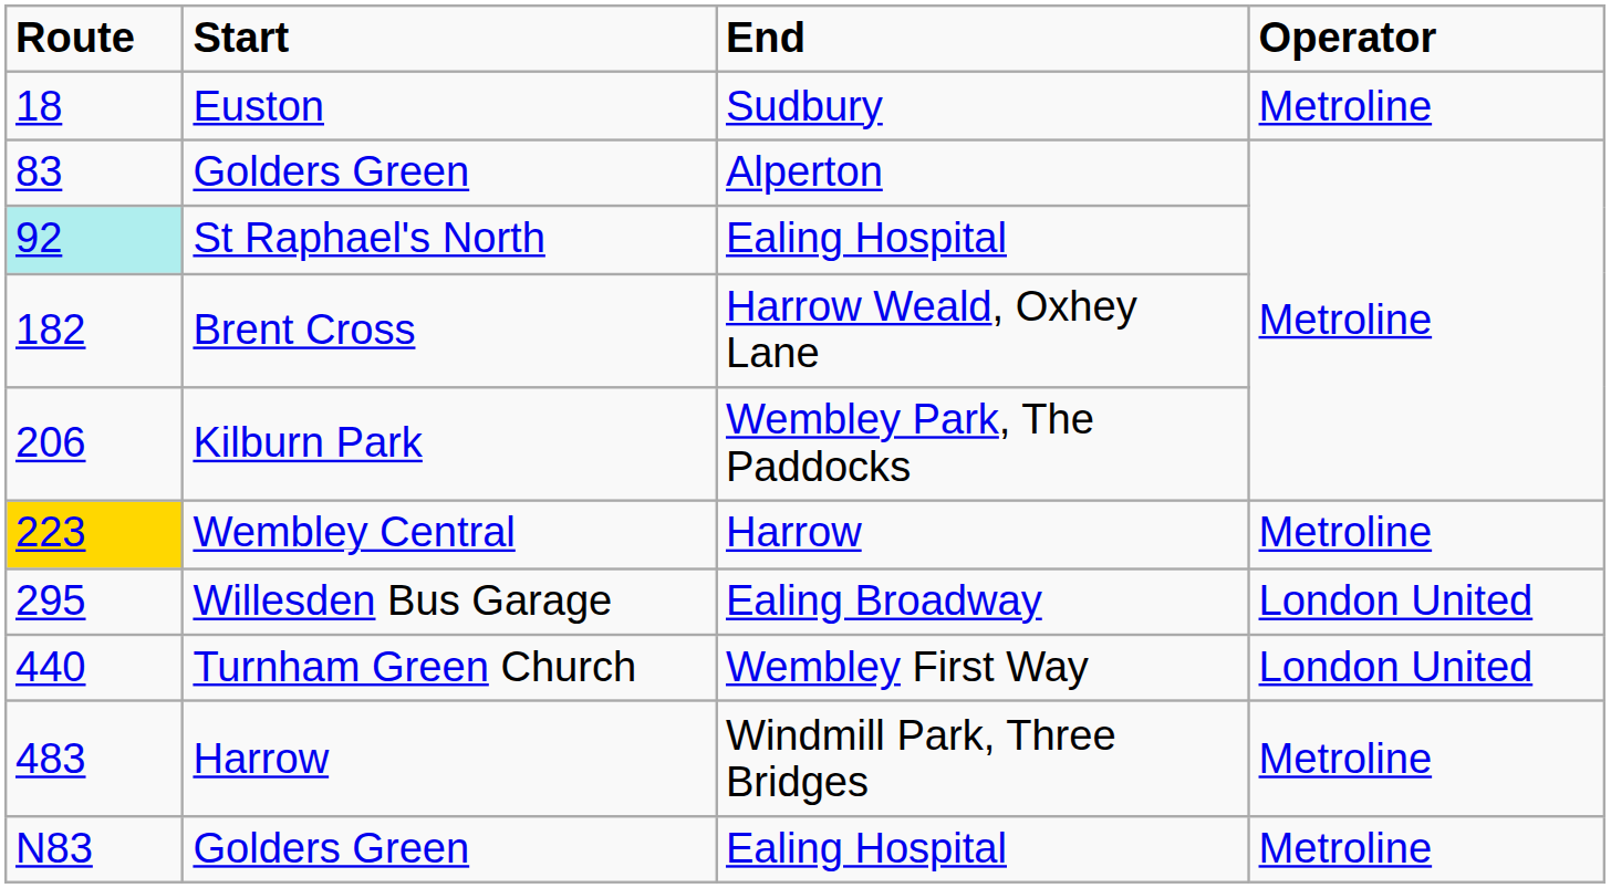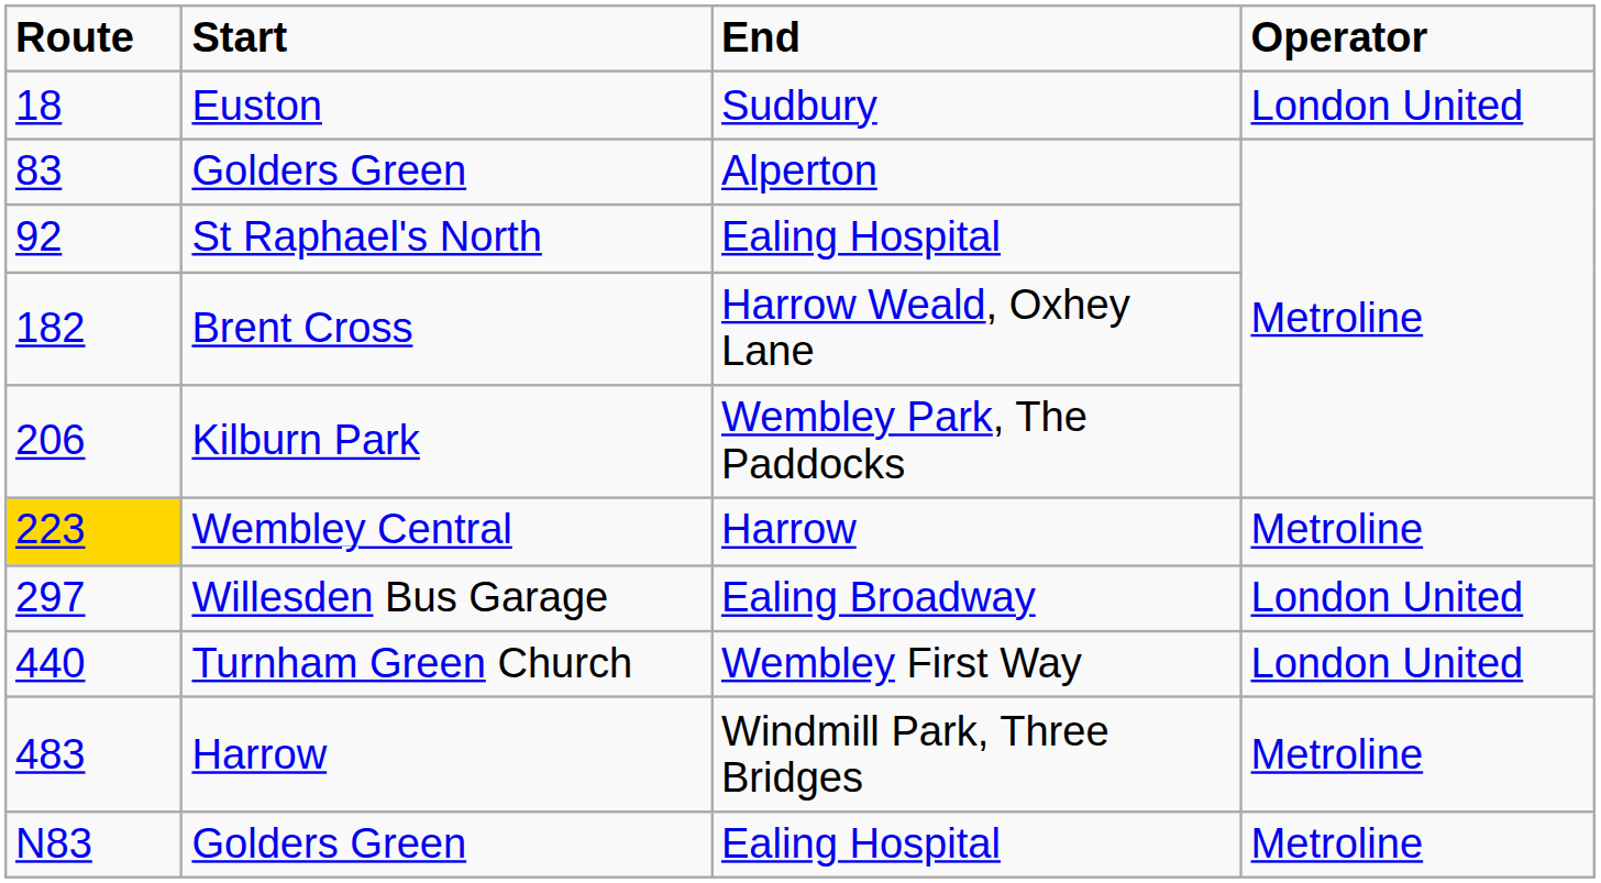 <table class="wikitable">
 <tr>
 <td style="width:10%;"><strong>Route</strong></td>
 <td style="width:30%;"><strong>Start</strong></td>
 <td style="width:30%;"><strong>End</strong></td>
 <td style="width:20%;"><strong>Operator</strong></td>
 </tr>
 <tr>
 <td><a href='#'>18</a></td>
 <td><a href='#'>Euston</a></td>
 <td><a href='#'>Sudbury</a></td>
-<td><a href='#'>Metroline</a></td>
+<td><a href='#'>London United</a></td>
 </tr>
 <tr>
 <td><a href='#'>83</a></td>
 <td><a href='#'>Golders Green</a></td>
 <td><a href='#'>Alperton</a></td>
 <td rowspan="4"><a href='#'>Metroline</a></td>
 </tr>
 <tr>
-<td style="background: paleturquoise;"><a href='#'>92</a></td>
+<td><a href='#'>92</a></td>
 <td><a href='#'>St Raphael's North</a></td>
 <td><a href='#'>Ealing Hospital</a></td>
 </tr>
 <tr>
 <td><a href='#'>182</a></td>
 <td><a href='#'>Brent Cross</a></td>
 <td><a href='#'>Harrow Weald</a>, Oxhey Lane</td>
 </tr>
 <tr>
 <td><a href='#'>206</a></td>
 <td><a href='#'>Kilburn Park</a></td>
 <td><a href='#'>Wembley Park</a>, The Paddocks</td>
 </tr>
 <tr>
 <td style="background: gold;"><a href='#'>223</a></td>
 <td><a href='#'>Wembley Central</a></td>
 <td><a href='#'>Harrow</a></td>
 <td><a href='#'>Metroline</a></td>
 </tr>
 <tr>
-<td><a href='#'>295</a></td>
+<td><a href='#'>297</a></td>
 <td><a href='#'>Willesden</a> Bus Garage</td>
 <td><a href='#'>Ealing Broadway</a></td>
 <td><a href='#'>London United</a></td>
 </tr>
 <tr>
 <td><a href='#'>440</a></td>
 <td><a href='#'>Turnham Green</a> Church</td>
 <td><a href='#'>Wembley</a> First Way</td>
 <td><a href='#'>London United</a></td>
 </tr>
 <tr>
 <td><a href='#'>483</a></td>
 <td><a href='#'>Harrow</a></td>
 <td>Windmill Park, Three Bridges</td>
 <td><a href='#'>Metroline</a></td>
 </tr>
 <tr>
 <td><a href='#'>N83</a></td>
 <td><a href='#'>Golders Green</a></td>
 <td><a href='#'>Ealing Hospital</a></td>
 <td><a href='#'>Metroline</a></td>
 </tr>
 </table>
